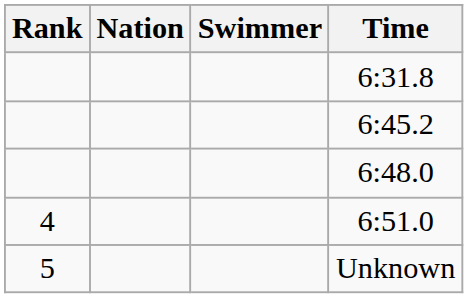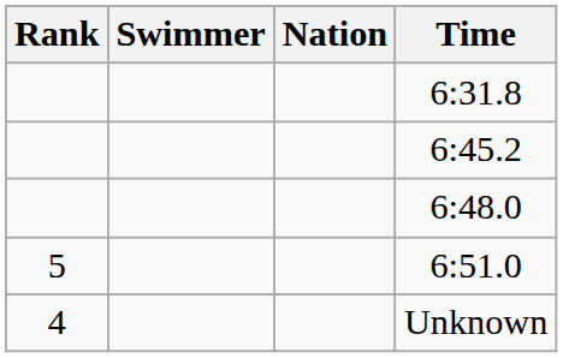 <table class="wikitable sortable" style="text-align:center">
 <tr>
 <th>Rank</th>
+<th>Swimmer</th>
 <th>Nation</th>
-<th>Swimmer</th>
 <th>Time</th>
 </tr>
 <tr>
 <td></td>
 <td align=left></td>
 <td align=left></td>
 <td>6:31.8</td>
 </tr>
 <tr>
 <td></td>
 <td align=left></td>
 <td align=left></td>
 <td>6:45.2</td>
 </tr>
 <tr>
 <td></td>
 <td align=left></td>
 <td align=left></td>
 <td>6:48.0</td>
 </tr>
 <tr>
-<td>4</td>
+<td>5</td>
 <td align=left></td>
 <td align=left></td>
 <td>6:51.0</td>
 </tr>
 <tr>
-<td>5</td>
+<td>4</td>
 <td align=left></td>
 <td align=left></td>
 <td>Unknown</td>
 </tr>
 </table>
